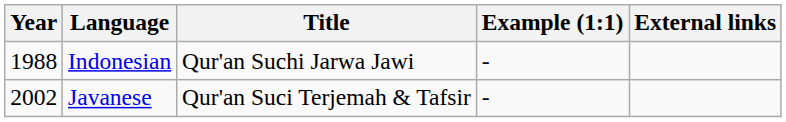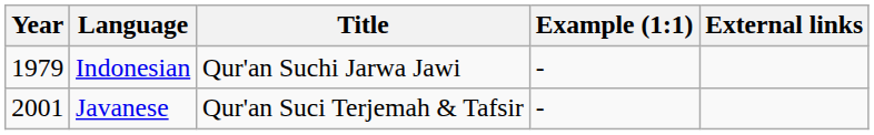 <table class="wikitable sortable">
 <tr>
 <th>Year</th>
 <th>Language</th>
 <th>Title</th>
 <th>Example (1:1)</th>
 <th>External links</th>
 </tr>
 <tr>
-<td>1988</td>
+<td>1979</td>
 <td><a href='#'>Indonesian</a></td>
 <td>Qur'an Suchi Jarwa Jawi</td>
 <td>-</td>
 <td></td>
 </tr>
 <tr>
-<td>2002</td>
+<td>2001</td>
 <td><a href='#'>Javanese</a></td>
 <td>Qur'an Suci Terjemah & Tafsir</td>
 <td>-</td>
 <td></td>
 </tr>
 </table>
